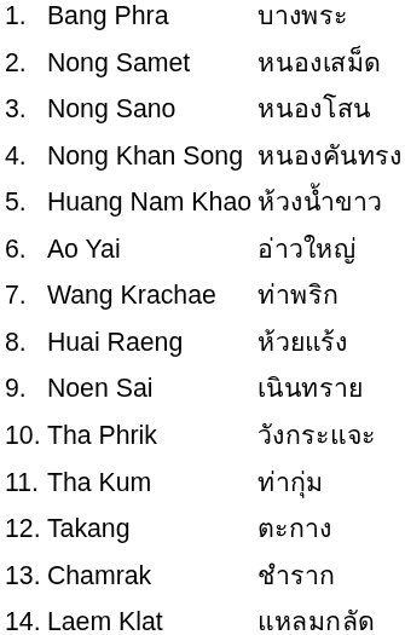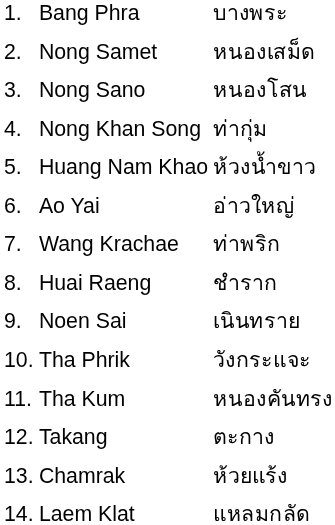 <table>
 <tr>
 <td>1.</td>
 <td>Bang Phra</td>
 <td>บางพระ</td>
 <td></td>
 </tr>
 <tr>
 <td>2.</td>
 <td>Nong Samet</td>
 <td>หนองเสม็ด</td>
 <td></td>
 </tr>
 <tr>
 <td>3.</td>
 <td>Nong Sano</td>
 <td>หนองโสน</td>
 <td></td>
 </tr>
 <tr>
 <td>4.</td>
 <td>Nong Khan Song</td>
-<td>หนองคันทรง</td>
+<td>ท่ากุ่ม</td>
 <td></td>
 </tr>
 <tr>
 <td>5.</td>
 <td>Huang Nam Khao</td>
 <td>ห้วงน้ำขาว</td>
 <td></td>
 </tr>
 <tr>
 <td>6.</td>
 <td>Ao Yai</td>
 <td>อ่าวใหญ่</td>
 <td></td>
 </tr>
 <tr>
 <td>7.</td>
 <td>Wang Krachae</td>
 <td>ท่าพริก</td>
 <td></td>
 </tr>
 <tr>
 <td>8.</td>
 <td>Huai Raeng</td>
-<td>ห้วยแร้ง</td>
+<td>ชำราก</td>
 <td></td>
 </tr>
 <tr>
 <td>9.</td>
 <td>Noen Sai</td>
 <td>เนินทราย</td>
 <td></td>
 </tr>
 <tr>
 <td>10.</td>
 <td>Tha Phrik</td>
 <td>วังกระแจะ</td>
 <td></td>
 </tr>
 <tr>
 <td>11.</td>
 <td>Tha Kum</td>
-<td>ท่ากุ่ม</td>
+<td>หนองคันทรง</td>
 <td></td>
 </tr>
 <tr>
 <td>12.</td>
 <td>Takang</td>
 <td>ตะกาง</td>
 <td></td>
 </tr>
 <tr>
 <td>13.</td>
 <td>Chamrak</td>
-<td>ชำราก</td>
+<td>ห้วยแร้ง</td>
 <td></td>
 </tr>
 <tr>
 <td>14.</td>
 <td>Laem Klat</td>
 <td>แหลมกลัด</td>
 <td></td>
 </tr>
 </table>
